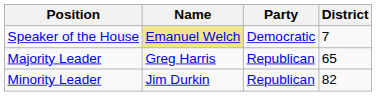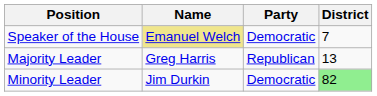 <table class="wikitable">
 <tr>
 <th>Position</th>
 <th>Name</th>
 <th>Party</th>
 <th>District</th>
 </tr>
 <tr>
 <td><a href='#'>Speaker of the House</a></td>
 <td style="background: khaki;"><a href='#'>Emanuel Welch</a></td>
 <td><a href='#'>Democratic</a></td>
 <td>7</td>
 </tr>
 <tr>
 <td><a href='#'>Majority Leader</a></td>
 <td><a href='#'>Greg Harris</a></td>
 <td><a href='#'>Republican</a></td>
-<td>65</td>
+<td>13</td>
 </tr>
 <tr>
 <td><a href='#'>Minority Leader</a></td>
 <td><a href='#'>Jim Durkin</a></td>
-<td><a href='#'>Republican</a></td>
-<td>82</td>
+<td><a href='#'>Democratic</a></td>
+<td style="background: lightgreen;">82</td>
 </tr>
 </table>
